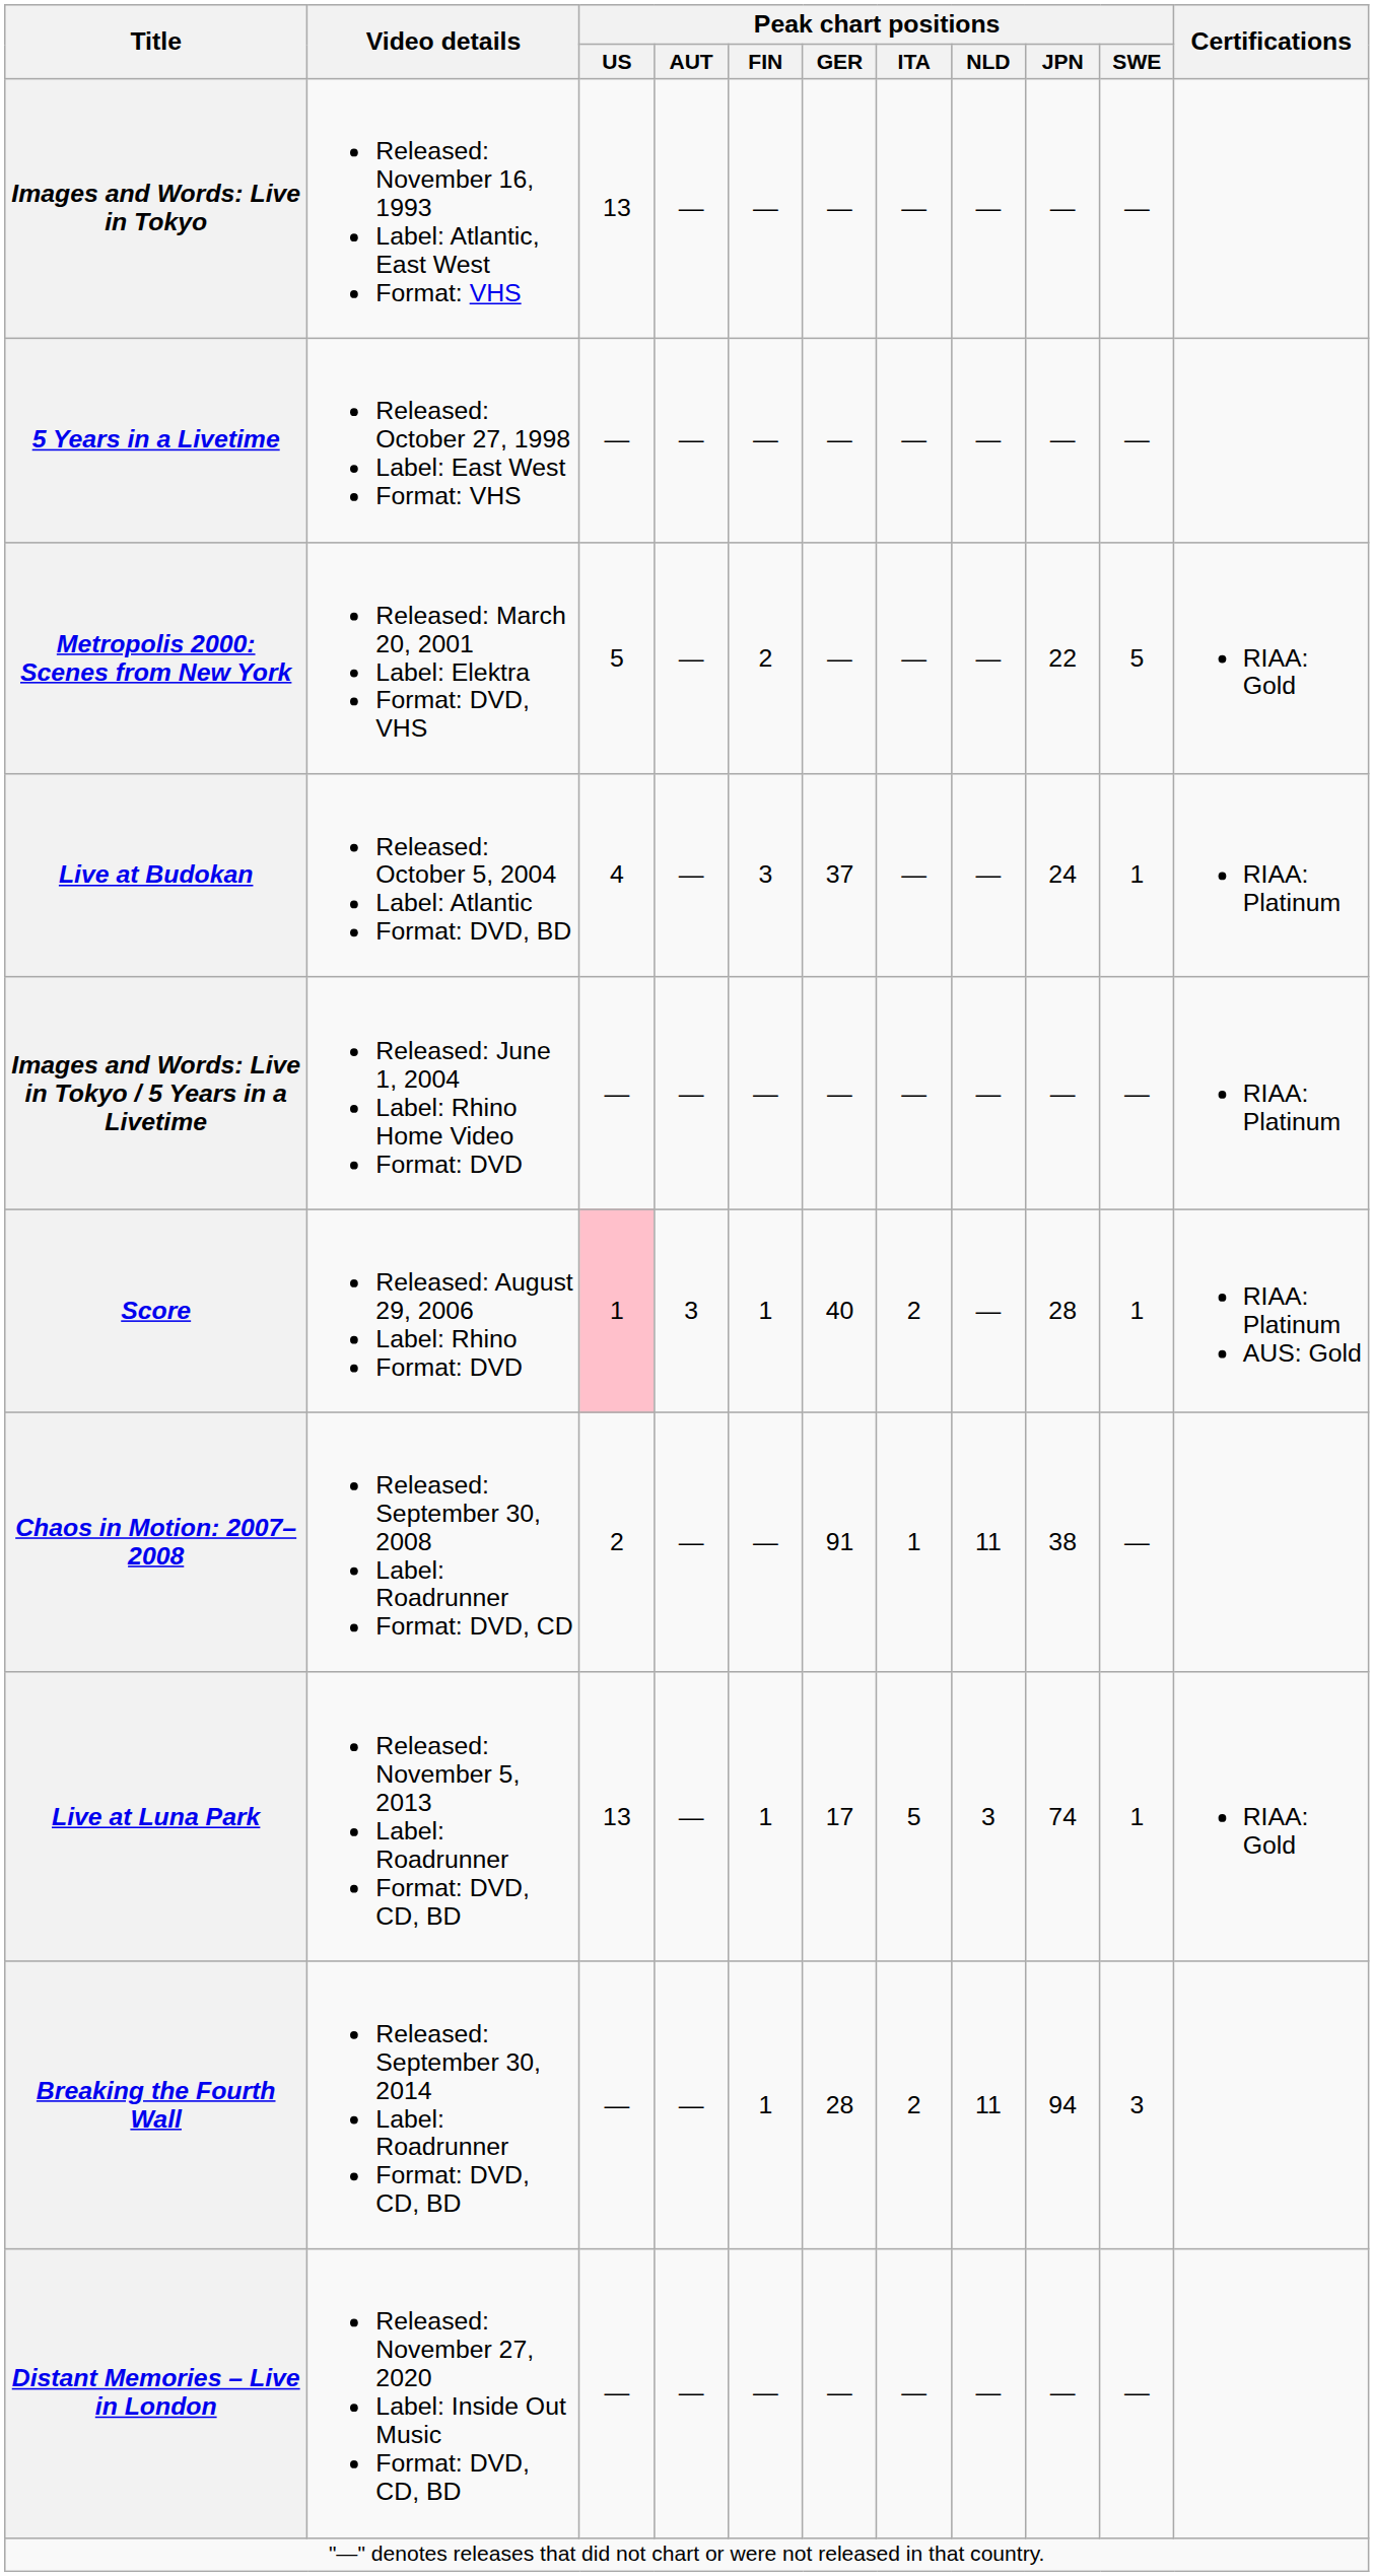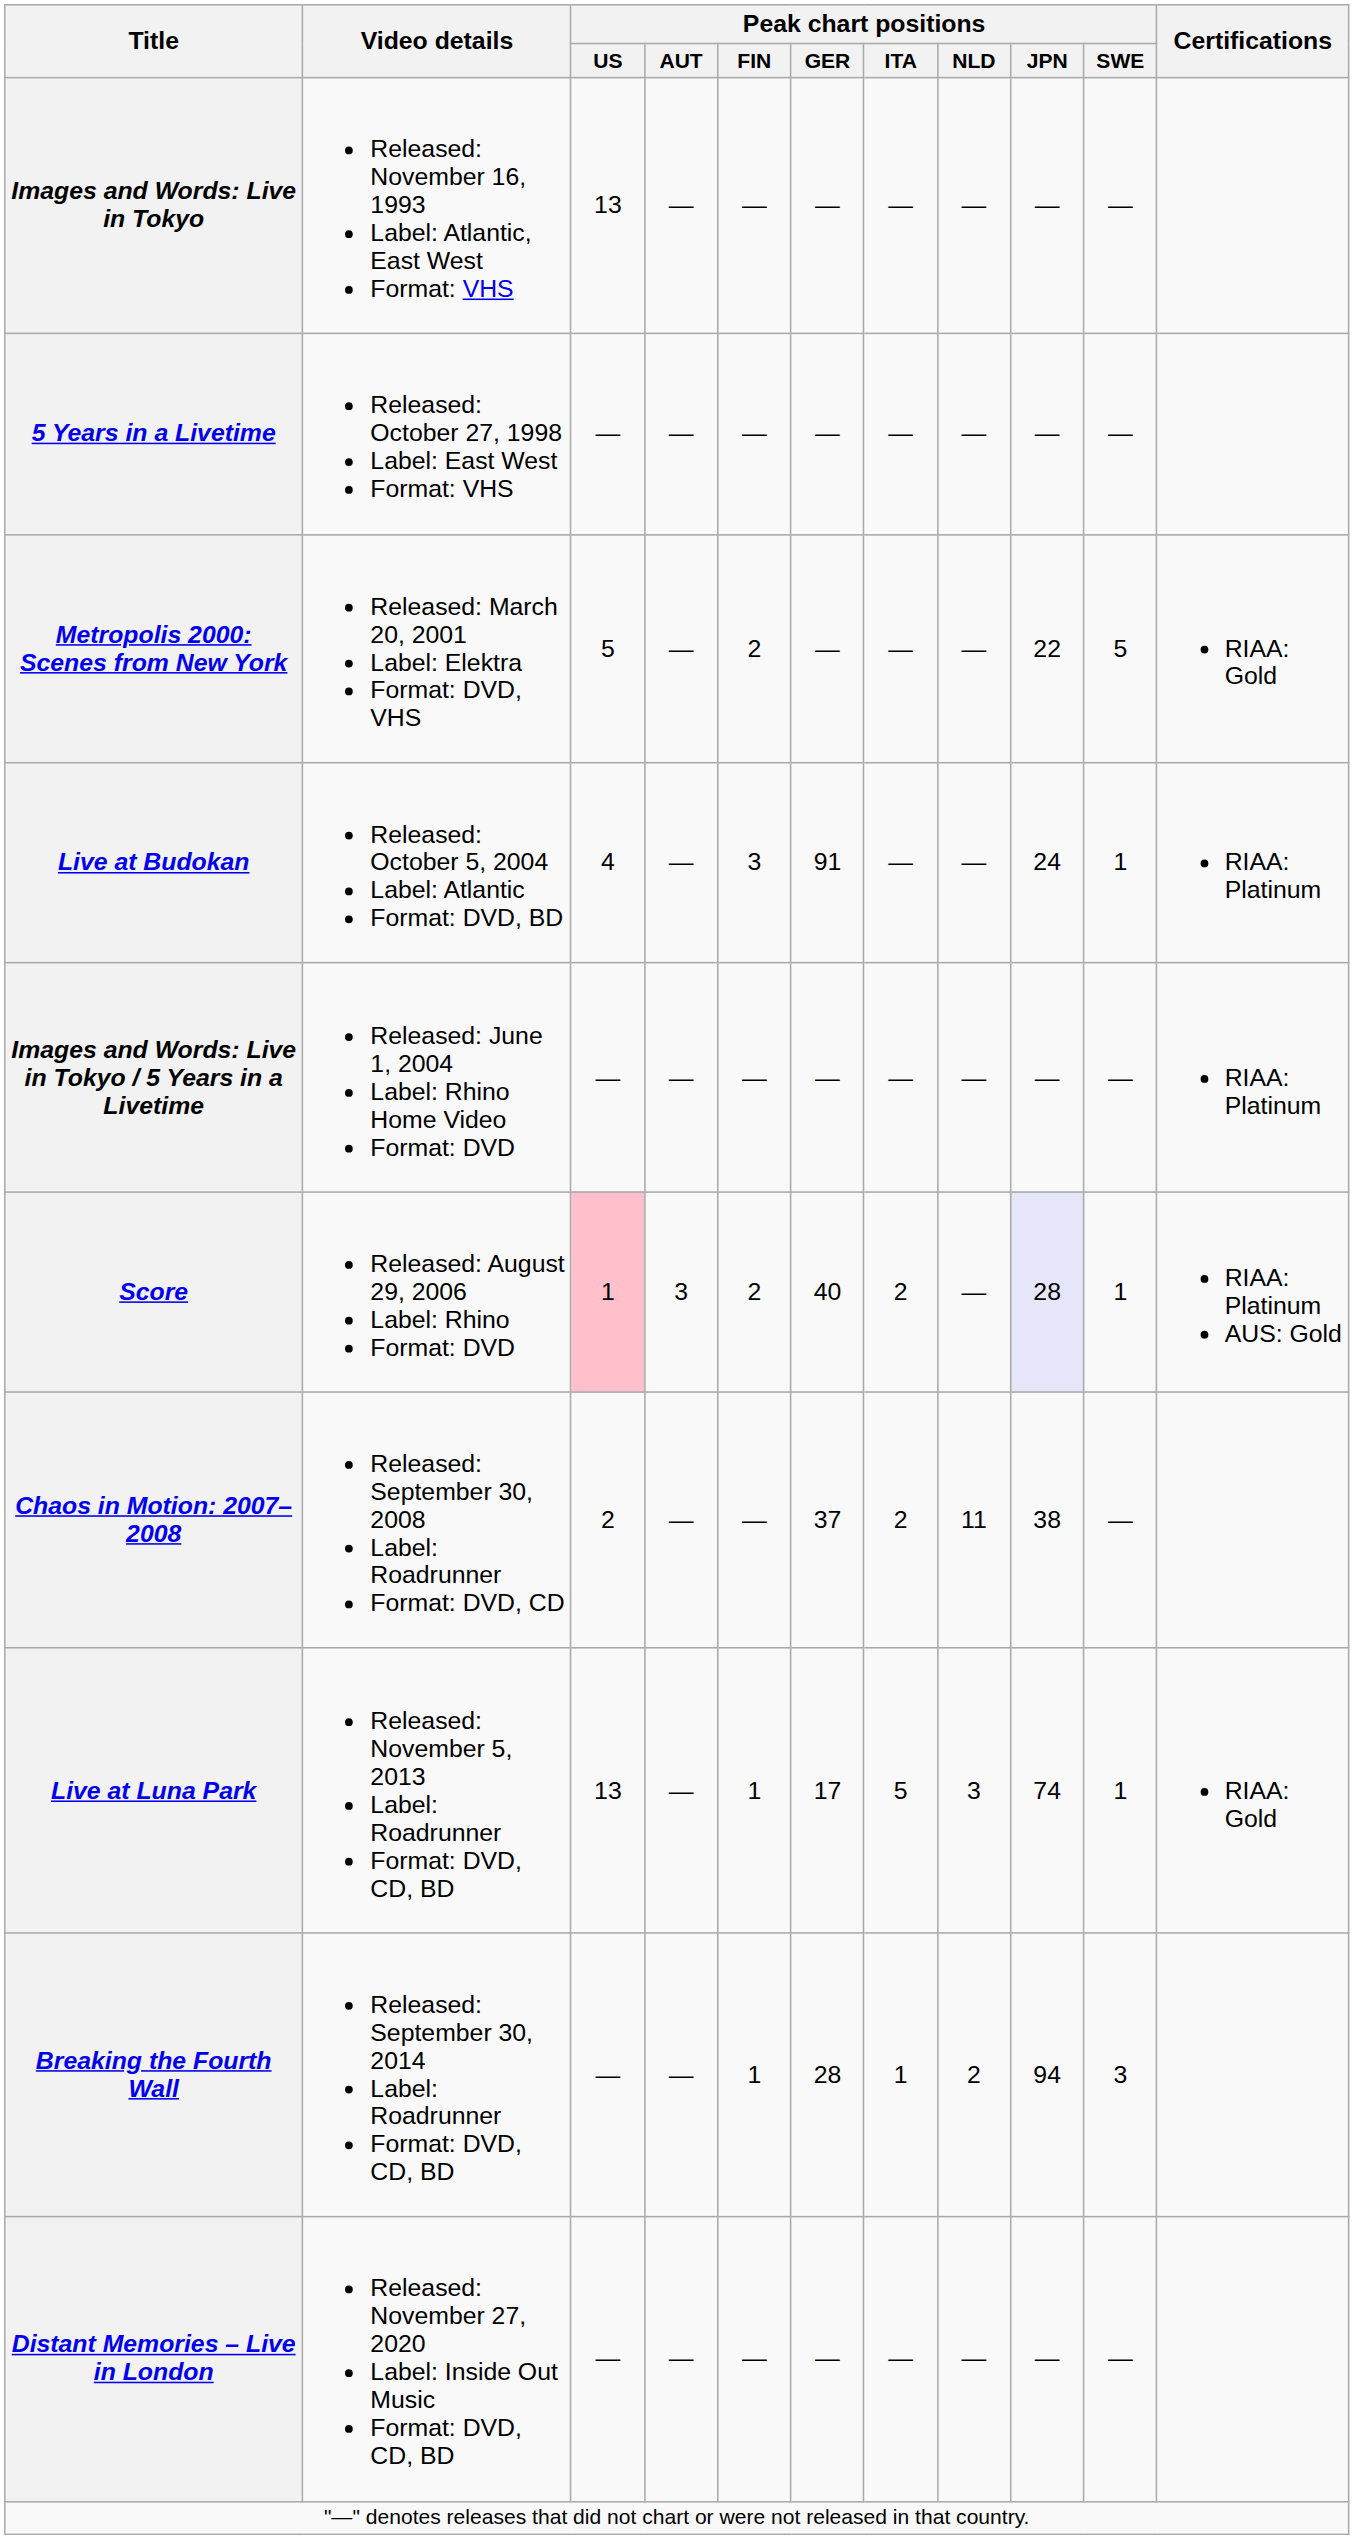 <table class="wikitable plainrowheaders" border="1">
 <tr>
 <th scope="col" rowspan="2">Title</th>
 <th scope="col" rowspan="2">Video details</th>
 <th scope="col" colspan="8">Peak chart positions</th>
 <th scope="col" rowspan="2">Certifications</th>
 </tr>
 <tr>
 <th scope="col" style="width:3em;font-size:85%;">US<br></th>
 <th scope="col" style="width:3em;font-size:85%;">AUT<br></th>
 <th scope="col" style="width:3em;font-size:85%;">FIN<br></th>
 <th scope="col" style="width:3em;font-size:85%;">GER<br></th>
 <th scope="col" style="width:3em;font-size:85%;">ITA<br></th>
 <th style="width:3em;font-size:85%;">NLD<br></th>
 <th scope="col" style="width:3em;font-size:85%;">JPN<br></th>
 <th scope="col" style="width:3em;font-size:85%;">SWE<br></th>
 </tr>
 <tr>
 <th scope="row"><em>Images and Words: Live in Tokyo</em></th>
 <td><br><ul><li>Released: November 16, 1993</li><li>Label: Atlantic, East West</li><li>Format: <a href='#'>VHS</a></li></ul></td>
 <td align="center">13</td>
 <td align="center">—</td>
 <td align="center">—</td>
 <td align="center">—</td>
 <td align="center">—</td>
 <td align="center">—</td>
 <td align="center">—</td>
 <td align="center">—</td>
 <td></td>
 </tr>
 <tr>
 <th scope="row"><em><a href='#'>5 Years in a Livetime</a></em></th>
 <td><br><ul><li>Released: October 27, 1998</li><li>Label: East West</li><li>Format: VHS</li></ul></td>
 <td align="center">—</td>
 <td align="center">—</td>
 <td align="center">—</td>
 <td align="center">—</td>
 <td align="center">—</td>
 <td align="center">—</td>
 <td align="center">—</td>
 <td align="center">—</td>
 <td></td>
 </tr>
 <tr>
 <th scope="row"><em><a href='#'>Metropolis 2000: Scenes from New York</a></em></th>
 <td><br><ul><li>Released: March 20, 2001</li><li>Label: Elektra</li><li>Format: DVD, VHS</li></ul></td>
 <td align="center">5</td>
 <td align="center">—</td>
 <td align="center">2</td>
 <td align="center">—</td>
 <td align="center">—</td>
 <td align="center">—</td>
 <td align="center">22</td>
 <td align="center">5</td>
 <td><br><ul><li>RIAA: Gold</li></ul></td>
 </tr>
 <tr>
 <th scope="row"><em><a href='#'>Live at Budokan</a></em></th>
 <td><br><ul><li>Released: October 5, 2004</li><li>Label: Atlantic</li><li>Format: DVD, BD</li></ul></td>
 <td align="center">4</td>
 <td align="center">—</td>
 <td align="center">3</td>
-<td align="center">37</td>
+<td align="center">91</td>
 <td align="center">—</td>
 <td align="center">—</td>
 <td align="center">24</td>
 <td align="center">1</td>
 <td><br><ul><li>RIAA: Platinum</li></ul></td>
 </tr>
 <tr>
 <th scope="row"><em>Images and Words: Live in Tokyo / 5 Years in a Livetime</em></th>
 <td><br><ul><li>Released: June 1, 2004</li><li>Label: Rhino Home Video</li><li>Format: DVD</li></ul></td>
 <td align="center">—</td>
 <td align="center">—</td>
 <td align="center">—</td>
 <td align="center">—</td>
 <td align="center">—</td>
 <td align="center">—</td>
 <td align="center">—</td>
 <td align="center">—</td>
 <td><br><ul><li>RIAA: Platinum</li></ul></td>
 </tr>
 <tr>
 <th scope="row"><em><a href='#'>Score</a></em></th>
 <td><br><ul><li>Released: August 29, 2006</li><li>Label: Rhino</li><li>Format: DVD</li></ul></td>
 <td align="center" style="background: pink;">1</td>
 <td align="center">3</td>
-<td align="center">1</td>
+<td align="center">2</td>
 <td align="center">40</td>
 <td align="center">2</td>
 <td align="center">—</td>
-<td align="center">28</td>
+<td align="center" style="background: lavender;">28</td>
 <td align="center">1</td>
 <td><br><ul><li>RIAA: Platinum</li><li>AUS: Gold</li></ul></td>
 </tr>
 <tr>
 <th scope="row"><em><a href='#'>Chaos in Motion: 2007–2008</a></em></th>
 <td><br><ul><li>Released: September 30, 2008</li><li>Label: Roadrunner</li><li>Format: DVD, CD</li></ul></td>
 <td align="center">2</td>
 <td align="center">—</td>
 <td align="center">—</td>
-<td align="center">91</td>
-<td align="center">1</td>
+<td align="center">37</td>
+<td align="center">2</td>
 <td align="center">11</td>
 <td align="center">38</td>
 <td align="center">—</td>
 <td></td>
 </tr>
 <tr>
 <th scope="row"><em><a href='#'>Live at Luna Park</a></em></th>
 <td><br><ul><li>Released: November 5, 2013</li><li>Label: Roadrunner</li><li>Format: DVD, CD, BD</li></ul></td>
 <td align="center">13</td>
 <td align="center">—</td>
 <td align="center">1</td>
 <td align="center">17</td>
 <td align="center">5</td>
 <td align="center">3</td>
 <td align="center">74</td>
 <td align="center">1</td>
 <td><br><ul><li>RIAA: Gold</li></ul></td>
 </tr>
 <tr>
 <th scope="row"><em><a href='#'>Breaking the Fourth Wall</a></em></th>
 <td><br><ul><li>Released: September 30, 2014</li><li>Label: Roadrunner</li><li>Format: DVD, CD, BD</li></ul></td>
 <td align="center">—</td>
 <td align="center">—</td>
 <td align="center">1</td>
 <td align="center">28</td>
+<td align="center">1</td>
 <td align="center">2</td>
-<td align="center">11</td>
 <td align="center">94</td>
 <td align="center">3</td>
 <td></td>
 </tr>
 <tr>
 <th scope="row"><em><a href='#'>Distant Memories – Live in London</a></em></th>
 <td><br><ul><li>Released: November 27, 2020</li><li>Label: Inside Out Music</li><li>Format: DVD, CD, BD</li></ul></td>
 <td align="center">—</td>
 <td align="center">—</td>
 <td align="center">—</td>
 <td align="center">—</td>
 <td align="center">—</td>
 <td align="center">—</td>
 <td align="center">—</td>
 <td align="center">—</td>
 <td></td>
 </tr>
 <tr>
 <td align="center" colspan="11" style="font-size: 85%">"—" denotes releases that did not chart or were not released in that country.</td>
 </tr>
 </table>
